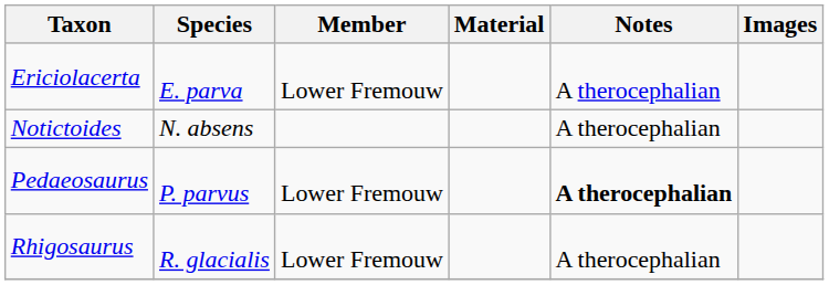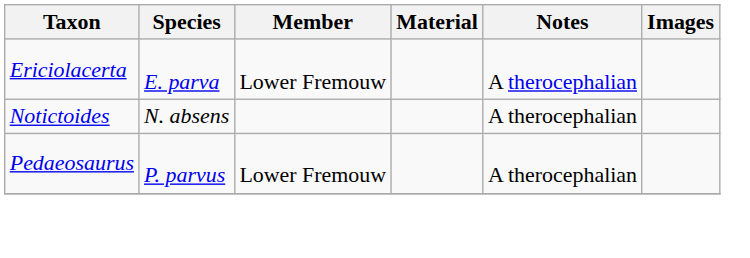 <table class="wikitable sortable" align="center">
 <tr>
 <th>Taxon</th>
 <th>Species</th>
 <th>Member</th>
 <th class="unsortable">Material</th>
 <th class="unsortable">Notes</th>
 <th class="unsortable">Images</th>
 </tr>
 <tr>
 <td><em><a href='#'>Ericiolacerta</a></em></td>
 <td><br><em><a href='#'>E. parva</a></em></td>
 <td><br>Lower Fremouw</td>
 <td></td>
 <td><br>A <a href='#'>therocephalian</a></td>
 <td><br></td>
 </tr>
 <tr>
 <td><em><a href='#'>Notictoides</a></em></td>
 <td><em> N. absens </em></td>
 <td></td>
 <td></td>
 <td>A therocephalian</td>
 <td></td>
 </tr>
 <tr>
 <td><em><a href='#'>Pedaeosaurus</a></em></td>
 <td><br><em><a href='#'>P. parvus</a></em></td>
 <td><br>Lower Fremouw</td>
 <td></td>
-<td><strong><br>A therocephalian</strong></td>
-<td></td>
-</tr>
-<tr>
-<td><em><a href='#'>Rhigosaurus</a></em></td>
-<td><br><em><a href='#'>R. glacialis</a></em></td>
-<td><br>Lower Fremouw</td>
-<td></td>
 <td><br>A therocephalian</td>
 <td></td>
 </tr>
 <tr>
 </tr>
 </table>
